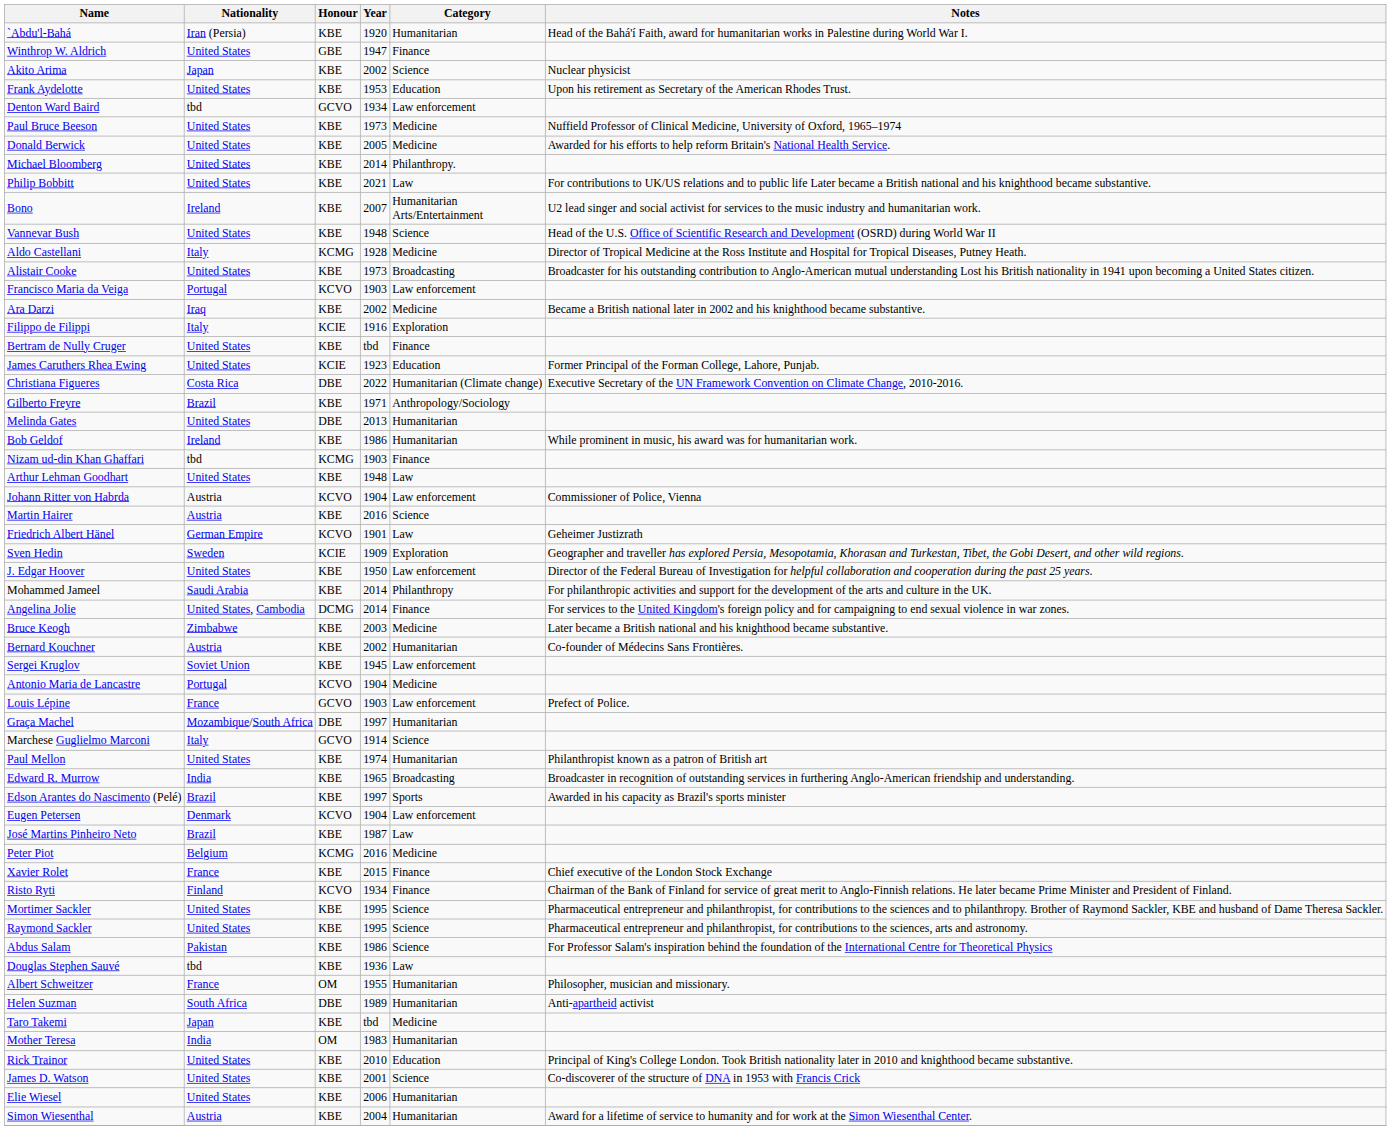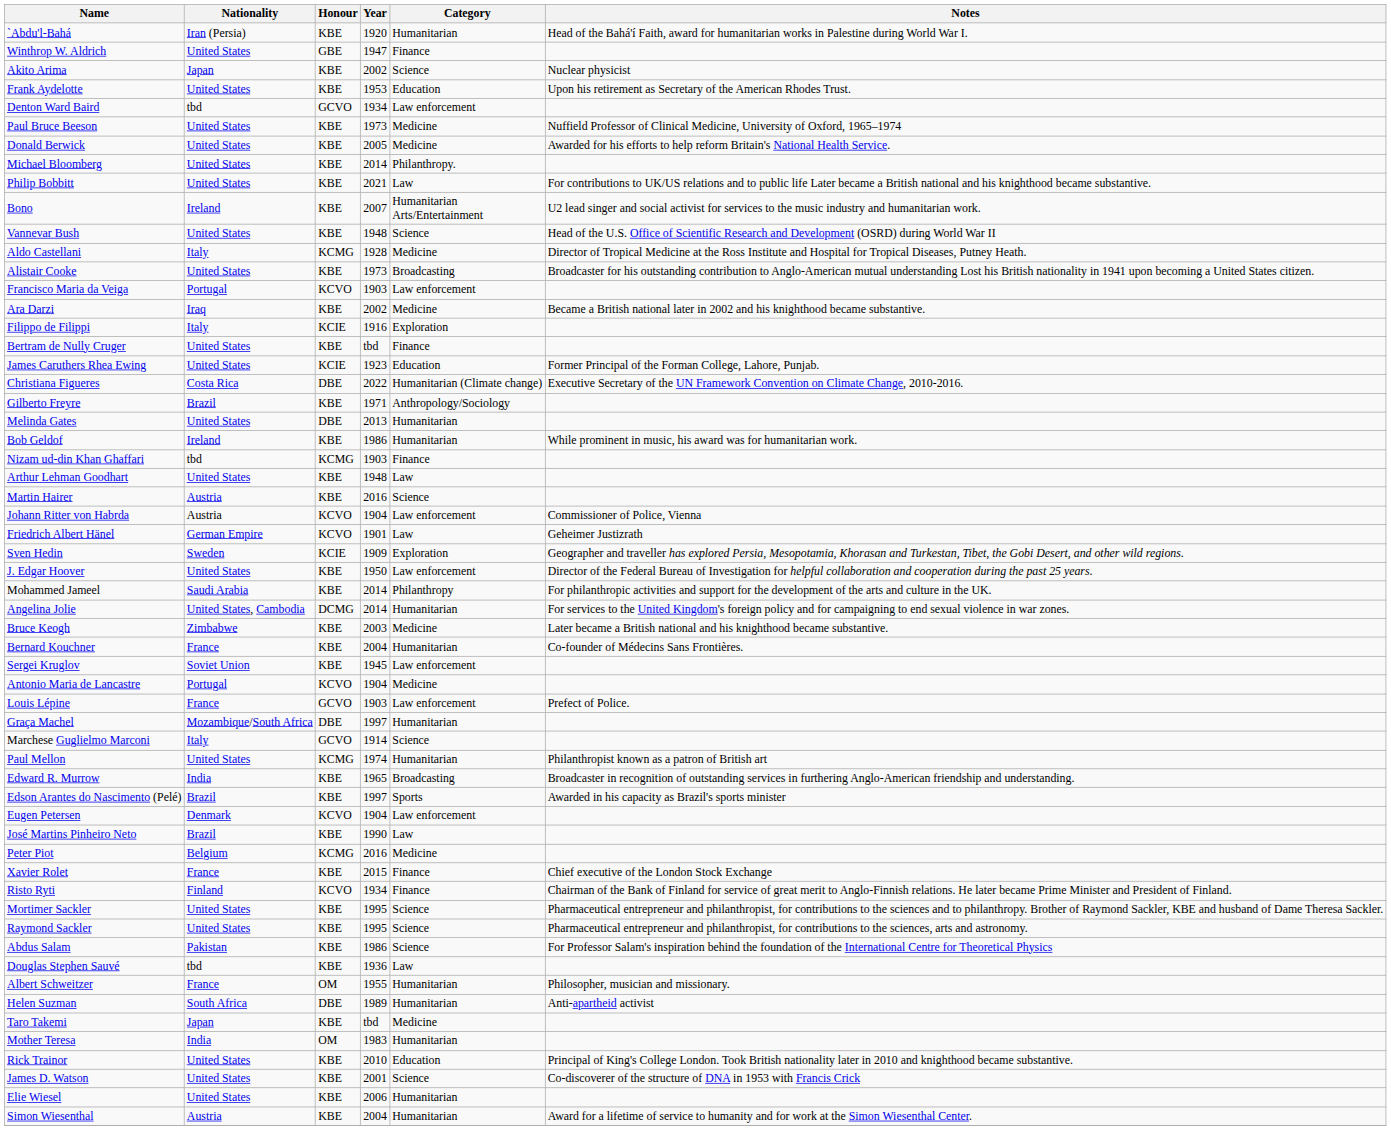 <table class="wikitable sortable">
 <tr>
 <th>Name</th>
 <th>Nationality</th>
 <th>Honour</th>
 <th>Year</th>
 <th>Category</th>
 <th class="unsortable">Notes</th>
 </tr>
 <tr>
 <td><a href='#'>`Abdu'l-Bahá</a></td>
 <td><a href='#'>Iran</a> (Persia)</td>
 <td>KBE</td>
 <td>1920</td>
 <td>Humanitarian</td>
 <td>Head of the Bahá'í Faith, award for humanitarian works in Palestine during World War I.</td>
 </tr>
 <tr>
 <td><a href='#'>Winthrop W. Aldrich</a></td>
 <td><a href='#'>United States</a></td>
 <td>GBE</td>
 <td>1947</td>
 <td>Finance</td>
 <td></td>
 </tr>
 <tr>
 <td><a href='#'>Akito Arima</a></td>
 <td><a href='#'>Japan</a></td>
 <td>KBE</td>
 <td>2002</td>
 <td>Science</td>
 <td>Nuclear physicist</td>
 </tr>
 <tr>
 <td><a href='#'>Frank Aydelotte</a></td>
 <td><a href='#'>United States</a></td>
 <td>KBE</td>
 <td>1953</td>
 <td>Education</td>
 <td>Upon his retirement as Secretary of the American Rhodes Trust.</td>
 </tr>
 <tr>
 <td><a href='#'>Denton Ward Baird</a></td>
 <td>tbd</td>
 <td>GCVO</td>
 <td>1934</td>
 <td>Law enforcement</td>
 <td></td>
 </tr>
 <tr>
 <td><a href='#'>Paul Bruce Beeson</a></td>
 <td><a href='#'>United States</a></td>
 <td>KBE</td>
 <td>1973</td>
 <td>Medicine</td>
 <td>Nuffield Professor of Clinical Medicine, University of Oxford, 1965–1974</td>
 </tr>
 <tr>
 <td><a href='#'>Donald Berwick</a></td>
 <td><a href='#'>United States</a></td>
 <td>KBE</td>
 <td>2005</td>
 <td>Medicine</td>
 <td>Awarded for his efforts to help reform Britain's <a href='#'>National Health Service</a>.</td>
 </tr>
 <tr>
 <td><a href='#'>Michael Bloomberg</a></td>
 <td><a href='#'>United States</a></td>
 <td>KBE</td>
 <td>2014</td>
 <td>Philanthropy.</td>
 </tr>
 <tr>
 <td><a href='#'>Philip Bobbitt</a></td>
 <td><a href='#'>United States</a></td>
 <td>KBE</td>
 <td>2021</td>
 <td>Law</td>
 <td>For contributions to UK/US relations and to public life Later became a British national and his knighthood became substantive.</td>
 </tr>
 <tr>
 <td><a href='#'>Bono</a></td>
 <td><a href='#'>Ireland</a></td>
 <td>KBE</td>
 <td>2007</td>
 <td>Humanitarian<br>Arts/Entertainment</td>
 <td>U2 lead singer and social activist for services to the music industry and humanitarian work.</td>
 </tr>
 <tr>
 <td><a href='#'>Vannevar Bush</a></td>
 <td><a href='#'>United States</a></td>
 <td>KBE</td>
 <td>1948</td>
 <td>Science</td>
 <td>Head of the U.S. <a href='#'>Office of Scientific Research and Development</a> (OSRD) during World War II</td>
 </tr>
 <tr>
 <td><a href='#'>Aldo Castellani</a></td>
 <td><a href='#'>Italy</a></td>
 <td>KCMG</td>
 <td>1928</td>
 <td>Medicine</td>
 <td>Director of Tropical Medicine at the Ross Institute and Hospital for Tropical Diseases, Putney Heath.</td>
 </tr>
 <tr>
 <td><a href='#'>Alistair Cooke</a></td>
 <td><a href='#'>United States</a></td>
 <td>KBE</td>
 <td>1973</td>
 <td>Broadcasting</td>
 <td>Broadcaster for his outstanding contribution to Anglo-American mutual understanding Lost his British nationality in 1941 upon becoming a United States citizen.</td>
 </tr>
 <tr>
 <td><a href='#'>Francisco Maria da Veiga</a></td>
 <td><a href='#'>Portugal</a></td>
 <td>KCVO</td>
 <td>1903</td>
 <td>Law enforcement</td>
 <td></td>
 </tr>
 <tr>
 <td><a href='#'>Ara Darzi</a></td>
 <td><a href='#'>Iraq</a></td>
 <td>KBE</td>
 <td>2002</td>
 <td>Medicine</td>
 <td>Became a British national later in 2002 and his knighthood became substantive.</td>
 </tr>
 <tr>
 <td><a href='#'>Filippo de Filippi</a></td>
 <td><a href='#'>Italy</a></td>
 <td>KCIE</td>
 <td>1916</td>
 <td>Exploration</td>
 <td></td>
 </tr>
 <tr>
 <td><a href='#'>Bertram de Nully Cruger</a></td>
 <td><a href='#'>United States</a></td>
 <td>KBE</td>
 <td>tbd</td>
 <td>Finance</td>
 <td></td>
 </tr>
 <tr>
 <td><a href='#'>James Caruthers Rhea Ewing</a></td>
 <td><a href='#'>United States</a></td>
 <td>KCIE</td>
 <td>1923</td>
 <td>Education</td>
 <td>Former Principal of the Forman College, Lahore, Punjab.</td>
 </tr>
 <tr>
 <td><a href='#'>Christiana Figueres</a></td>
 <td><a href='#'>Costa Rica</a></td>
 <td>DBE</td>
 <td>2022</td>
 <td>Humanitarian (Climate change)</td>
 <td>Executive Secretary of the <a href='#'>UN Framework Convention on Climate Change</a>, 2010-2016.</td>
 </tr>
 <tr>
 <td><a href='#'>Gilberto Freyre</a></td>
 <td><a href='#'>Brazil</a></td>
 <td>KBE</td>
 <td>1971</td>
 <td>Anthropology/Sociology</td>
 <td></td>
 </tr>
 <tr>
 <td><a href='#'>Melinda Gates</a></td>
 <td><a href='#'>United States</a></td>
 <td>DBE</td>
 <td>2013</td>
 <td>Humanitarian</td>
 <td></td>
 </tr>
 <tr>
 <td><a href='#'>Bob Geldof</a></td>
 <td><a href='#'>Ireland</a></td>
 <td>KBE</td>
 <td>1986</td>
 <td>Humanitarian</td>
 <td>While prominent in music, his award was for humanitarian work.</td>
 </tr>
 <tr>
 <td><a href='#'>Nizam ud-din Khan Ghaffari</a></td>
 <td>tbd</td>
 <td>KCMG</td>
 <td>1903</td>
 <td>Finance</td>
 <td></td>
 </tr>
 <tr>
 <td><a href='#'>Arthur Lehman Goodhart</a></td>
 <td><a href='#'>United States</a></td>
 <td>KBE</td>
 <td>1948</td>
 <td>Law</td>
 <td></td>
 </tr>
 <tr>
+<td><a href='#'>Martin Hairer</a></td>
+<td><a href='#'>Austria</a></td>
+<td>KBE</td>
+<td>2016</td>
+<td>Science</td>
+<td></td>
+</tr>
+<tr>
 <td><a href='#'>Johann Ritter von Habrda</a></td>
 <td>Austria</td>
 <td>KCVO</td>
 <td>1904</td>
 <td>Law enforcement</td>
 <td>Commissioner of Police, Vienna</td>
-</tr>
-<tr>
-<td><a href='#'>Martin Hairer</a></td>
-<td><a href='#'>Austria</a></td>
-<td>KBE</td>
-<td>2016</td>
-<td>Science</td>
-<td></td>
 </tr>
 <tr>
 <td><a href='#'>Friedrich Albert Hänel</a></td>
 <td><a href='#'>German Empire</a></td>
 <td>KCVO</td>
 <td>1901</td>
 <td>Law</td>
 <td>Geheimer Justizrath</td>
 </tr>
 <tr>
 <td><a href='#'>Sven Hedin</a></td>
 <td><a href='#'>Sweden</a></td>
 <td>KCIE</td>
 <td>1909</td>
 <td>Exploration</td>
 <td>Geographer and traveller <em>has explored Persia, Mesopotamia, Khorasan and Turkestan, Tibet, the Gobi Desert, and other wild regions</em>.</td>
 </tr>
 <tr>
 <td><a href='#'>J. Edgar Hoover</a></td>
 <td><a href='#'>United States</a></td>
 <td>KBE</td>
 <td>1950</td>
 <td>Law enforcement</td>
 <td>Director of the Federal Bureau of Investigation for <em>helpful collaboration and cooperation during the past 25 years</em>.</td>
 </tr>
 <tr>
 <td>Mohammed Jameel</td>
 <td><a href='#'>Saudi Arabia</a></td>
 <td>KBE</td>
 <td>2014</td>
 <td>Philanthropy</td>
 <td>For philanthropic activities and support for the development of the arts and culture in the UK.</td>
 </tr>
 <tr>
 <td><a href='#'>Angelina Jolie</a></td>
 <td><a href='#'>United States</a>, <a href='#'>Cambodia</a></td>
 <td>DCMG</td>
 <td>2014</td>
-<td>Finance</td>
+<td>Humanitarian</td>
 <td>For services to the <a href='#'>United Kingdom</a>'s foreign policy and for campaigning to end sexual violence in war zones.</td>
 </tr>
 <tr>
 <td><a href='#'>Bruce Keogh</a></td>
 <td><a href='#'>Zimbabwe</a></td>
 <td>KBE</td>
 <td>2003</td>
 <td>Medicine</td>
 <td>Later became a British national and his knighthood became substantive.</td>
 </tr>
 <tr>
 <td><a href='#'>Bernard Kouchner</a></td>
-<td><a href='#'>Austria</a></td>
+<td><a href='#'>France</a></td>
 <td>KBE</td>
-<td>2002</td>
+<td>2004</td>
 <td>Humanitarian</td>
 <td>Co-founder of Médecins Sans Frontières.</td>
 </tr>
 <tr>
 <td><a href='#'>Sergei Kruglov</a></td>
 <td><a href='#'>Soviet Union</a></td>
 <td>KBE</td>
 <td>1945</td>
 <td>Law enforcement</td>
 <td></td>
 </tr>
 <tr>
 <td><a href='#'>Antonio Maria de Lancastre</a></td>
 <td><a href='#'>Portugal</a></td>
 <td>KCVO</td>
 <td>1904</td>
 <td>Medicine</td>
 <td></td>
 </tr>
 <tr>
 <td><a href='#'>Louis Lépine</a></td>
 <td><a href='#'>France</a></td>
 <td>GCVO</td>
 <td>1903</td>
 <td>Law enforcement</td>
 <td>Prefect of Police.</td>
 </tr>
 <tr>
 <td><a href='#'>Graça Machel</a></td>
 <td><a href='#'>Mozambique</a>/<a href='#'>South Africa</a></td>
 <td>DBE</td>
 <td>1997</td>
 <td>Humanitarian</td>
 <td></td>
 </tr>
 <tr>
 <td>Marchese <a href='#'>Guglielmo Marconi</a></td>
 <td><a href='#'>Italy</a></td>
 <td>GCVO</td>
 <td>1914</td>
 <td>Science</td>
 <td></td>
 </tr>
 <tr>
 <td><a href='#'>Paul Mellon</a></td>
 <td><a href='#'>United States</a></td>
-<td>KBE</td>
+<td>KCMG</td>
 <td>1974</td>
 <td>Humanitarian</td>
 <td>Philanthropist known as a patron of British art</td>
 </tr>
 <tr>
 <td><a href='#'>Edward R. Murrow</a></td>
 <td><a href='#'>India</a></td>
 <td>KBE</td>
 <td>1965</td>
 <td>Broadcasting</td>
 <td>Broadcaster in recognition of outstanding services in furthering Anglo-American friendship and understanding.</td>
 </tr>
 <tr>
 <td><a href='#'>Edson Arantes do Nascimento</a> (Pelé)</td>
 <td><a href='#'>Brazil</a></td>
 <td>KBE</td>
 <td>1997</td>
 <td>Sports</td>
 <td>Awarded in his capacity as Brazil's sports minister</td>
 </tr>
 <tr>
 <td><a href='#'>Eugen Petersen</a></td>
 <td><a href='#'>Denmark</a></td>
 <td>KCVO</td>
 <td>1904</td>
 <td>Law enforcement</td>
 <td></td>
 </tr>
 <tr>
 <td><a href='#'>José Martins Pinheiro Neto</a></td>
 <td><a href='#'>Brazil</a></td>
 <td>KBE</td>
-<td>1987</td>
+<td>1990</td>
 <td>Law</td>
 <td></td>
 </tr>
 <tr>
 <td><a href='#'>Peter Piot</a></td>
 <td><a href='#'>Belgium</a></td>
 <td>KCMG</td>
 <td>2016</td>
 <td>Medicine</td>
 <td></td>
 </tr>
 <tr>
 <td><a href='#'>Xavier Rolet</a></td>
 <td><a href='#'>France</a></td>
 <td>KBE</td>
 <td>2015</td>
 <td>Finance</td>
 <td>Chief executive of the London Stock Exchange</td>
 </tr>
 <tr>
 <td><a href='#'>Risto Ryti</a></td>
 <td><a href='#'>Finland</a></td>
 <td>KCVO</td>
 <td>1934</td>
 <td>Finance</td>
 <td>Chairman of the Bank of Finland for service of great merit to Anglo-Finnish relations. He later became Prime Minister and President of Finland.</td>
 </tr>
 <tr>
 <td><a href='#'>Mortimer Sackler</a></td>
 <td><a href='#'>United States</a></td>
 <td>KBE</td>
 <td>1995</td>
 <td>Science</td>
 <td>Pharmaceutical entrepreneur and philanthropist, for contributions to the sciences and to philanthropy. Brother of Raymond Sackler, KBE and husband of Dame Theresa Sackler.</td>
 </tr>
 <tr>
 <td><a href='#'>Raymond Sackler</a></td>
 <td><a href='#'>United States</a></td>
 <td>KBE</td>
 <td>1995</td>
 <td>Science</td>
 <td>Pharmaceutical entrepreneur and philanthropist, for contributions to the sciences, arts and astronomy.</td>
 </tr>
 <tr>
 <td><a href='#'>Abdus Salam</a></td>
 <td><a href='#'>Pakistan</a></td>
 <td>KBE</td>
 <td>1986</td>
 <td>Science</td>
 <td>For Professor Salam's inspiration behind the foundation of the <a href='#'>International Centre for Theoretical Physics</a></td>
 </tr>
 <tr>
 <td><a href='#'>Douglas Stephen Sauvé</a></td>
 <td>tbd</td>
 <td>KBE</td>
 <td>1936</td>
 <td>Law</td>
 <td></td>
 </tr>
 <tr>
 <td><a href='#'>Albert Schweitzer</a></td>
 <td><a href='#'>France</a></td>
 <td>OM</td>
 <td>1955</td>
 <td>Humanitarian</td>
 <td>Philosopher, musician and missionary.</td>
 </tr>
 <tr>
 <td><a href='#'>Helen Suzman</a></td>
 <td><a href='#'>South Africa</a></td>
 <td>DBE</td>
 <td>1989</td>
 <td>Humanitarian</td>
 <td>Anti-<a href='#'>apartheid</a> activist</td>
 </tr>
 <tr>
 <td><a href='#'>Taro Takemi</a></td>
 <td><a href='#'>Japan</a></td>
 <td>KBE</td>
 <td>tbd</td>
 <td>Medicine</td>
 <td></td>
 </tr>
 <tr>
 <td><a href='#'>Mother Teresa</a></td>
 <td><a href='#'>India</a></td>
 <td>OM</td>
 <td>1983</td>
 <td>Humanitarian</td>
 <td></td>
 </tr>
 <tr>
 <td><a href='#'>Rick Trainor</a></td>
 <td><a href='#'>United States</a></td>
 <td>KBE</td>
 <td>2010</td>
 <td>Education</td>
 <td>Principal of King's College London. Took British nationality later in 2010 and knighthood became substantive.</td>
 </tr>
 <tr>
 <td><a href='#'>James D. Watson</a></td>
 <td><a href='#'>United States</a></td>
 <td>KBE</td>
 <td>2001</td>
 <td>Science</td>
 <td>Co-discoverer of the structure of <a href='#'>DNA</a> in 1953 with <a href='#'>Francis Crick</a></td>
 </tr>
 <tr>
 <td><a href='#'>Elie Wiesel</a></td>
 <td><a href='#'>United States</a></td>
 <td>KBE</td>
 <td>2006</td>
 <td>Humanitarian</td>
 <td></td>
 </tr>
 <tr>
 <td><a href='#'>Simon Wiesenthal</a></td>
 <td><a href='#'>Austria</a></td>
 <td>KBE</td>
 <td>2004</td>
 <td>Humanitarian</td>
 <td>Award for a lifetime of service to humanity and for work at the <a href='#'>Simon Wiesenthal Center</a>.</td>
 </tr>
 <tr>
 </tr>
 </table>
